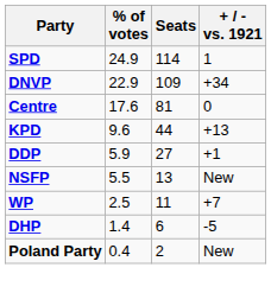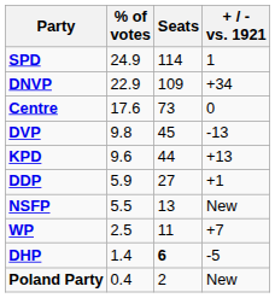 <table class="wikitable floatright">
 <tr>
 <th>Party</th>
 <th>% of<br>votes</th>
 <th>Seats</th>
 <th>+ / -<br>vs. 1921</th>
 </tr>
 <tr>
 <td><a href='#'><strong>SPD</strong></a></td>
 <td>24.9</td>
 <td>114</td>
 <td>1</td>
 </tr>
 <tr>
 <td><a href='#'><strong>DNVP</strong></a></td>
 <td>22.9</td>
 <td>109</td>
 <td>+34</td>
 </tr>
 <tr>
 <td><a href='#'><strong>Centre</strong></a></td>
 <td>17.6</td>
-<td>81</td>
+<td>73</td>
 <td>0</td>
+</tr>
+<tr>
+<td><a href='#'><strong>DVP</strong></a></td>
+<td>9.8</td>
+<td>45</td>
+<td>-13</td>
 </tr>
 <tr>
 <td><a href='#'><strong>KPD</strong></a></td>
 <td>9.6</td>
 <td>44</td>
 <td>+13</td>
 </tr>
 <tr>
 <td><a href='#'><strong>DDP</strong></a></td>
 <td>5.9</td>
 <td>27</td>
 <td>+1</td>
 </tr>
 <tr>
 <td><a href='#'><strong>NSFP</strong></a></td>
 <td>5.5</td>
 <td>13</td>
 <td>New</td>
 </tr>
 <tr>
 <td><a href='#'><strong>WP</strong></a></td>
 <td>2.5</td>
 <td>11</td>
 <td>+7</td>
 </tr>
 <tr>
 <td><a href='#'><strong>DHP</strong></a></td>
 <td>1.4</td>
-<td>6</td>
+<td><strong>6</strong></td>
 <td>-5</td>
 </tr>
 <tr>
 <td><strong>Poland Party</strong></td>
 <td>0.4</td>
 <td>2</td>
 <td>New</td>
 </tr>
 </table>
